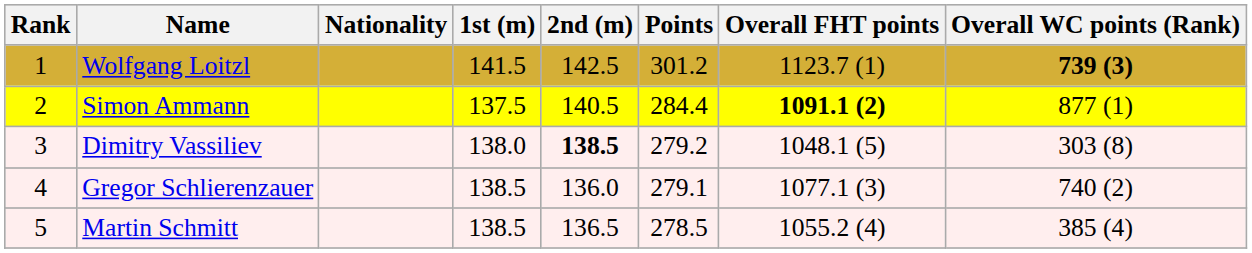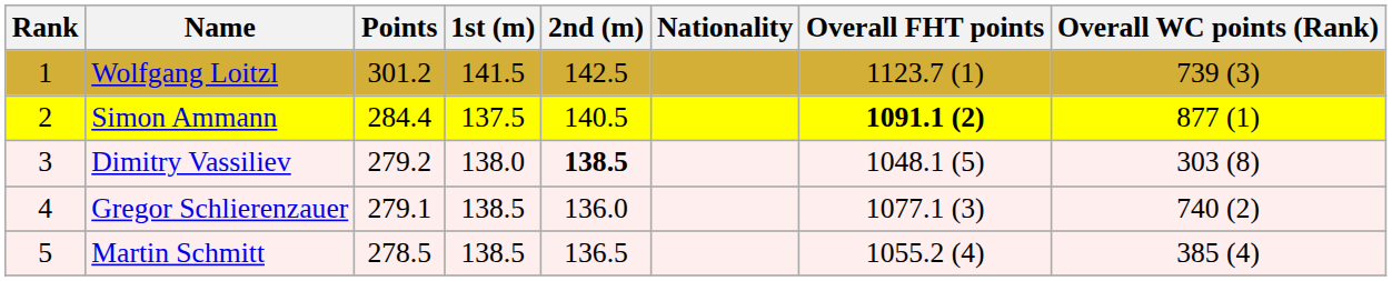 <table class="wikitable">
 <tr>
 <th align=Center>Rank</th>
 <th>Name</th>
-<th>Nationality</th>
+<th>Points</th>
 <th align=Center>1st (m)</th>
 <th>2nd (m)</th>
-<th>Points</th>
+<th>Nationality</th>
 <th>Overall FHT points</th>
 <th>Overall WC points (Rank)</th>
 </tr>
 <tr style="background:#D4AF37;">
 <td align=center>1</td>
 <td align=left><a href='#'>Wolfgang Loitzl</a></td>
-<td align=left></td>
+<td align=center>301.2</td>
 <td align=center>141.5</td>
 <td align=center>142.5</td>
-<td align=center>301.2</td>
+<td align=left></td>
 <td align=center>1123.7 (1)</td>
-<td align=center><strong>739 (3)</strong></td>
+<td align=center>739 (3)</td>
 </tr>
 <tr style="background:#ffff00;">
 <td align=center>2</td>
 <td align=left><a href='#'>Simon Ammann</a></td>
-<td align=left></td>
+<td align=center>284.4</td>
 <td align=center>137.5</td>
 <td align=center>140.5</td>
-<td align=center>284.4</td>
+<td align=left></td>
 <td align=center><strong>1091.1 (2)</strong></td>
 <td align=center>877 (1)</td>
 </tr>
 <tr style="background:#ffeeee;">
 <td align=center>3</td>
 <td align=left><a href='#'>Dimitry Vassiliev</a></td>
-<td align=left></td>
+<td align=center>279.2</td>
 <td align=center>138.0</td>
 <td align=center><strong>138.5</strong></td>
-<td align=center>279.2</td>
+<td align=left></td>
 <td align=center>1048.1 (5)</td>
 <td align=center>303 (8)</td>
 </tr>
 <tr style="background:#ffeeee;">
 <td align=center>4</td>
 <td align=left><a href='#'>Gregor Schlierenzauer</a></td>
-<td align=left></td>
+<td align=center>279.1</td>
 <td align=center>138.5</td>
 <td align=center>136.0</td>
-<td align=center>279.1</td>
+<td align=left></td>
 <td align=center>1077.1 (3)</td>
 <td align=center>740 (2)</td>
 </tr>
 <tr style="background:#ffeeee;">
 <td align=center>5</td>
 <td align=left><a href='#'>Martin Schmitt</a></td>
-<td align=left></td>
+<td align=center>278.5</td>
 <td align=center>138.5</td>
 <td align=center>136.5</td>
-<td align=center>278.5</td>
+<td align=left></td>
 <td align=center>1055.2 (4)</td>
 <td align=center>385 (4)</td>
 </tr>
 </table>
